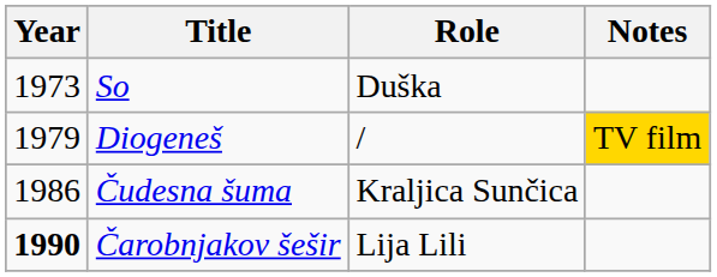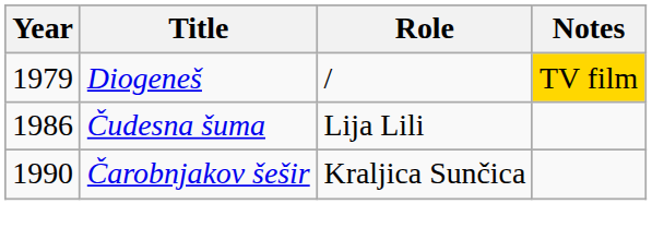 <table class="wikitable sortable">
 <tr>
 <th>Year</th>
 <th>Title</th>
 <th>Role</th>
 <th class="unsortable">Notes</th>
-</tr>
-<tr>
-<td>1973</td>
-<td><em><a href='#'>So</a></em></td>
-<td>Duška</td>
-<td></td>
 </tr>
 <tr>
 <td>1979</td>
 <td><em><a href='#'>Diogeneš</a></em></td>
 <td>/</td>
 <td style="background: gold;">TV film</td>
 </tr>
 <tr>
 <td>1986</td>
 <td><em><a href='#'>Čudesna šuma</a></em></td>
+<td>Lija Lili</td>
+<td></td>
+</tr>
+<tr>
+<td>1990</td>
+<td><em><a href='#'>Čarobnjakov šešir</a></em></td>
 <td>Kraljica Sunčica</td>
 <td></td>
 </tr>
-<tr>
-<td><strong>1990</strong></td>
-<td><em><a href='#'>Čarobnjakov šešir</a></em></td>
-<td>Lija Lili</td>
-<td></td>
-</tr>
 </table>
